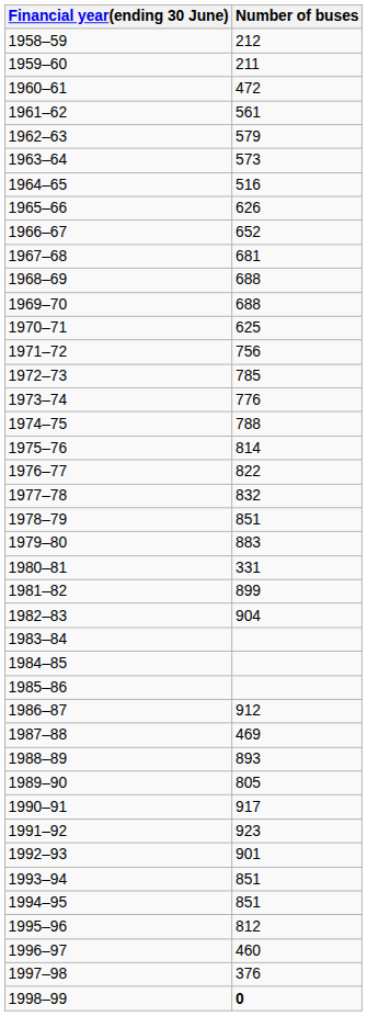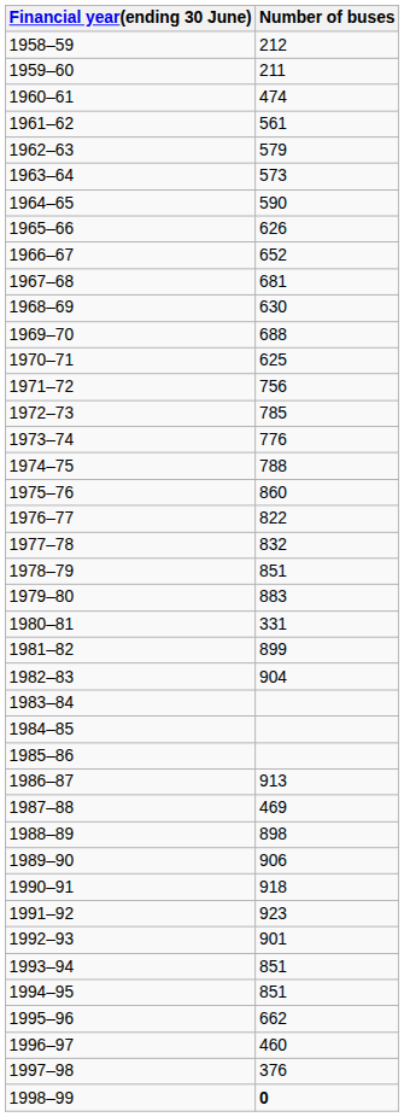 <table class="wikitable">
 <tr>
 <th><a href='#'>Financial year</a>(ending 30 June)</th>
 <th>Number of buses</th>
 </tr>
 <tr>
 <td>1958–59</td>
 <td>212</td>
 </tr>
 <tr>
 <td>1959–60</td>
 <td>211</td>
 </tr>
 <tr>
 <td>1960–61</td>
-<td>472</td>
+<td>474</td>
 </tr>
 <tr>
 <td>1961–62</td>
 <td>561</td>
 </tr>
 <tr>
 <td>1962–63</td>
 <td>579</td>
 </tr>
 <tr>
 <td>1963–64</td>
 <td>573</td>
 </tr>
 <tr>
 <td>1964–65</td>
-<td>516</td>
+<td>590</td>
 </tr>
 <tr>
 <td>1965–66</td>
 <td>626</td>
 </tr>
 <tr>
 <td>1966–67</td>
 <td>652</td>
 </tr>
 <tr>
 <td>1967–68</td>
 <td>681</td>
 </tr>
 <tr>
 <td>1968–69</td>
-<td>688</td>
+<td>630</td>
 </tr>
 <tr>
 <td>1969–70</td>
 <td>688</td>
 </tr>
 <tr>
 <td>1970–71</td>
 <td>625</td>
 </tr>
 <tr>
 <td>1971–72</td>
 <td>756</td>
 </tr>
 <tr>
 <td>1972–73</td>
 <td>785</td>
 </tr>
 <tr>
 <td>1973–74</td>
 <td>776</td>
 </tr>
 <tr>
 <td>1974–75</td>
 <td>788</td>
 </tr>
 <tr>
 <td>1975–76</td>
-<td>814</td>
+<td>860</td>
 </tr>
 <tr>
 <td>1976–77</td>
 <td>822</td>
 </tr>
 <tr>
 <td>1977–78</td>
 <td>832</td>
 </tr>
 <tr>
 <td>1978–79</td>
 <td>851</td>
 </tr>
 <tr>
 <td>1979–80</td>
 <td>883</td>
 </tr>
 <tr>
 <td>1980–81</td>
 <td>331</td>
 </tr>
 <tr>
 <td>1981–82</td>
 <td>899</td>
 </tr>
 <tr>
 <td>1982–83</td>
 <td>904</td>
 </tr>
 <tr>
 <td>1983–84</td>
 <td></td>
 </tr>
 <tr>
 <td>1984–85</td>
 <td></td>
 </tr>
 <tr>
 <td>1985–86</td>
 <td></td>
 </tr>
 <tr>
 <td>1986–87</td>
-<td>912</td>
+<td>913</td>
 </tr>
 <tr>
 <td>1987–88</td>
 <td>469</td>
 </tr>
 <tr>
 <td>1988–89</td>
-<td>893</td>
+<td>898</td>
 </tr>
 <tr>
 <td>1989–90</td>
-<td>805</td>
+<td>906</td>
 </tr>
 <tr>
 <td>1990–91</td>
-<td>917</td>
+<td>918</td>
 </tr>
 <tr>
 <td>1991–92</td>
 <td>923</td>
 </tr>
 <tr>
 <td>1992–93</td>
 <td>901</td>
 </tr>
 <tr>
 <td>1993–94</td>
 <td>851</td>
 </tr>
 <tr>
 <td>1994–95</td>
 <td>851</td>
 </tr>
 <tr>
 <td>1995–96</td>
-<td>812</td>
+<td>662</td>
 </tr>
 <tr>
 <td>1996–97</td>
 <td>460</td>
 </tr>
 <tr>
 <td>1997–98</td>
 <td>376</td>
 </tr>
 <tr>
 <td>1998–99</td>
 <td><strong>0</strong></td>
 </tr>
 </table>
